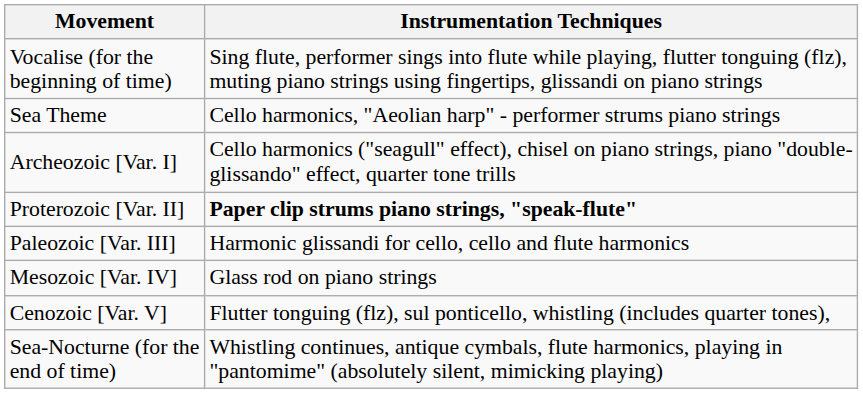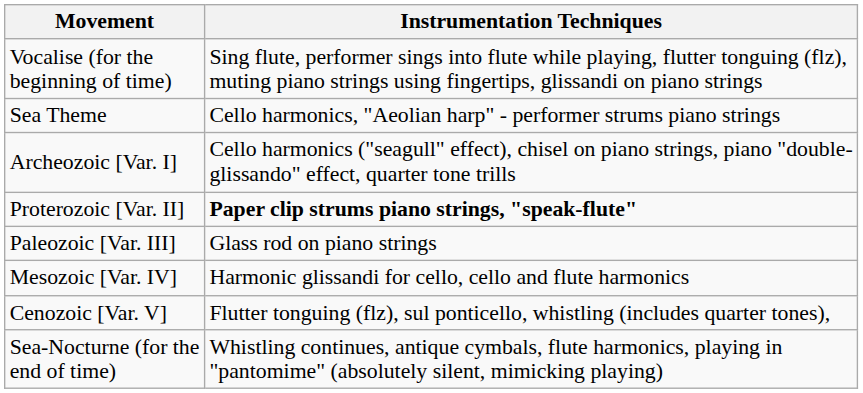 <table class="wikitable">
 <tr>
 <th>Movement</th>
 <th>Instrumentation Techniques</th>
 </tr>
 <tr>
 <td>Vocalise (for the<br>beginning of time)</td>
 <td>Sing flute, performer sings into flute while playing, flutter tonguing (flz),<br>muting piano strings using fingertips, glissandi on piano strings</td>
 </tr>
 <tr>
 <td>Sea Theme</td>
 <td>Cello harmonics, "Aeolian harp" - performer strums piano strings</td>
 </tr>
 <tr>
 <td>Archeozoic [Var. I]</td>
 <td>Cello harmonics ("seagull" effect), chisel on piano strings, piano "double-<br>glissando" effect, quarter tone trills</td>
 </tr>
 <tr>
 <td>Proterozoic [Var. II]</td>
 <td><strong>Paper clip strums piano strings, "speak-flute"</strong></td>
 </tr>
 <tr>
 <td>Paleozoic [Var. III]</td>
-<td>Harmonic glissandi for cello, cello and flute harmonics</td>
+<td>Glass rod on piano strings</td>
 </tr>
 <tr>
 <td>Mesozoic [Var. IV]</td>
-<td>Glass rod on piano strings</td>
+<td>Harmonic glissandi for cello, cello and flute harmonics</td>
 </tr>
 <tr>
 <td>Cenozoic [Var. V]</td>
 <td>Flutter tonguing (flz), sul ponticello, whistling (includes quarter tones),</td>
 </tr>
 <tr>
 <td>Sea-Nocturne (for the<br>end of time)</td>
 <td>Whistling continues, antique cymbals, flute harmonics, playing in<br>"pantomime" (absolutely silent, mimicking playing)</td>
 </tr>
 </table>
